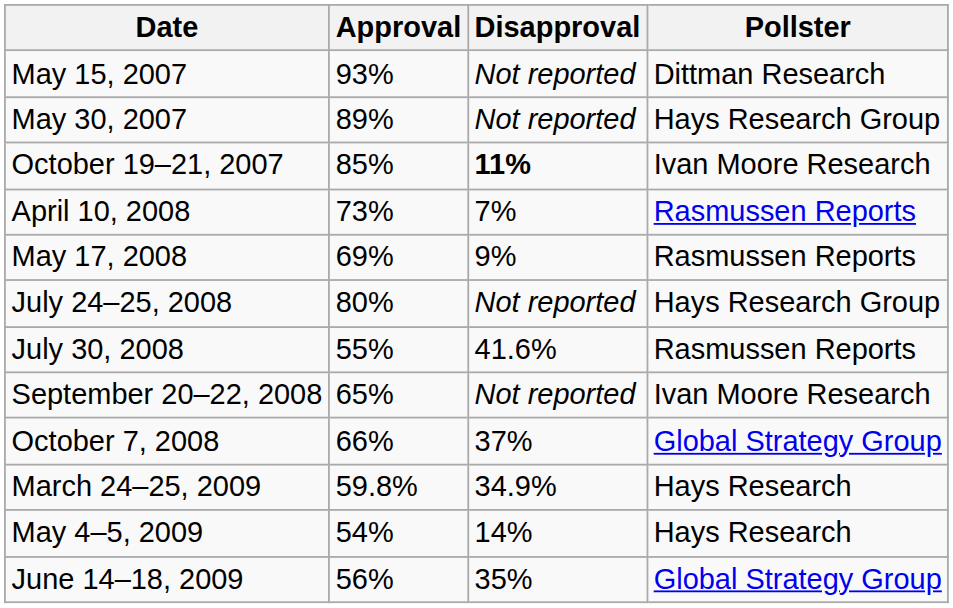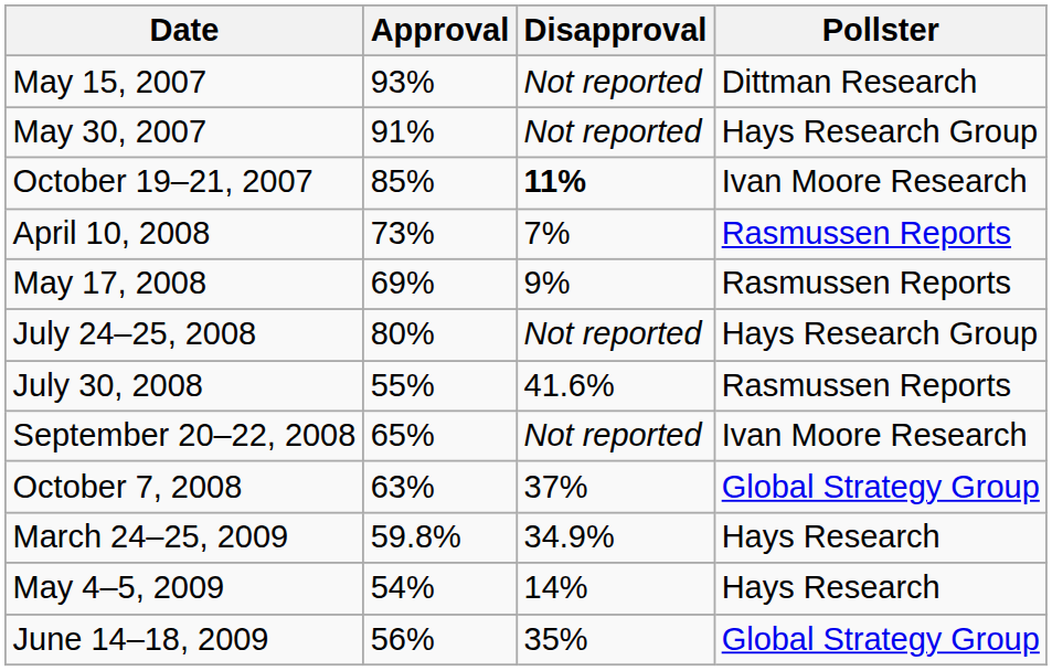 <table class="wikitable">
 <tr>
 <th>Date</th>
 <th>Approval</th>
 <th>Disapproval</th>
 <th>Pollster</th>
 </tr>
 <tr>
 <td>May 15, 2007</td>
 <td>93%</td>
 <td><em>Not reported</em></td>
 <td>Dittman Research</td>
 </tr>
 <tr>
 <td>May 30, 2007</td>
-<td>89%</td>
+<td>91%</td>
 <td><em>Not reported</em></td>
 <td>Hays Research Group</td>
 </tr>
 <tr>
 <td>October 19–21, 2007</td>
 <td>85%</td>
 <td><strong>11%</strong></td>
 <td>Ivan Moore Research</td>
 </tr>
 <tr>
 <td>April 10, 2008</td>
 <td>73%</td>
 <td>7%</td>
 <td><a href='#'>Rasmussen Reports</a></td>
 </tr>
 <tr>
 <td>May 17, 2008</td>
 <td>69%</td>
 <td>9%</td>
 <td>Rasmussen Reports</td>
 </tr>
 <tr>
 <td>July 24–25, 2008</td>
 <td>80%</td>
 <td><em>Not reported</em></td>
 <td>Hays Research Group</td>
 </tr>
 <tr>
 <td>July 30, 2008</td>
 <td>55%</td>
 <td>41.6%</td>
 <td>Rasmussen Reports</td>
 </tr>
 <tr>
 <td>September 20–22, 2008</td>
 <td>65%</td>
 <td><em>Not reported</em></td>
 <td>Ivan Moore Research</td>
 </tr>
 <tr>
 <td>October 7, 2008</td>
-<td>66%</td>
+<td>63%</td>
 <td>37%</td>
 <td><a href='#'>Global Strategy Group</a></td>
 </tr>
 <tr>
 <td>March 24–25, 2009</td>
 <td>59.8%</td>
 <td>34.9%</td>
 <td>Hays Research</td>
 </tr>
 <tr>
 <td>May 4–5, 2009</td>
 <td>54%</td>
 <td>14%</td>
 <td>Hays Research</td>
 </tr>
 <tr>
 <td>June 14–18, 2009</td>
 <td>56%</td>
 <td>35%</td>
 <td><a href='#'>Global Strategy Group</a></td>
 </tr>
 </table>
